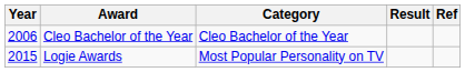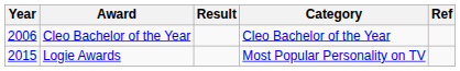 <table class="wikitable">
 <tr>
 <th>Year</th>
 <th>Award</th>
+<th>Result</th>
 <th>Category</th>
-<th>Result</th>
 <th>Ref</th>
 </tr>
 <tr>
 <td><a href='#'>2006</a></td>
 <td><a href='#'>Cleo Bachelor of the Year</a></td>
+<td></td>
 <td><a href='#'>Cleo Bachelor of the Year</a></td>
-<td></td>
 <td></td>
 </tr>
 <tr>
 <td><a href='#'>2015</a></td>
 <td><a href='#'>Logie Awards</a></td>
+<td></td>
 <td><a href='#'>Most Popular Personality on TV</a></td>
-<td></td>
 <td></td>
 </tr>
 </table>
